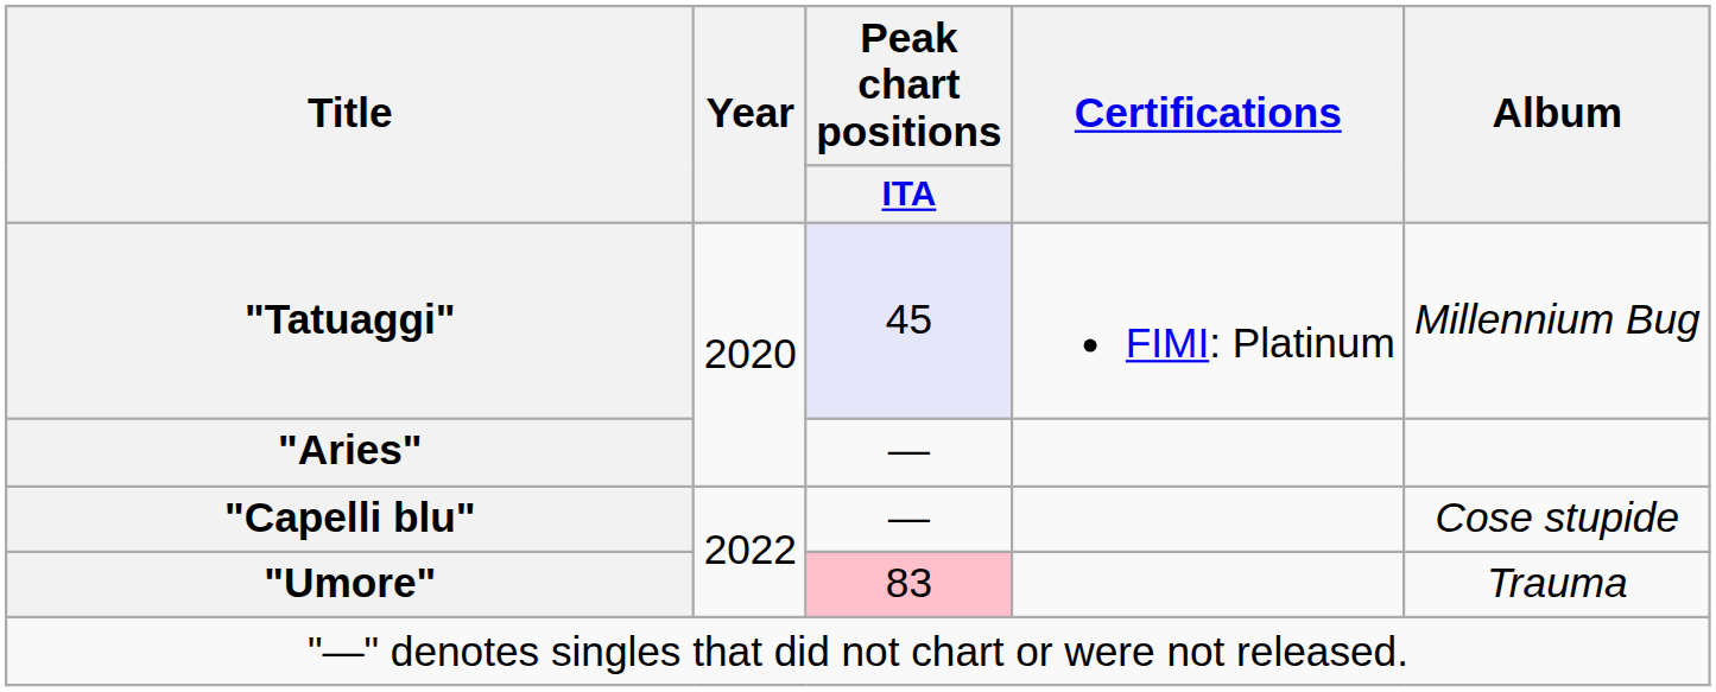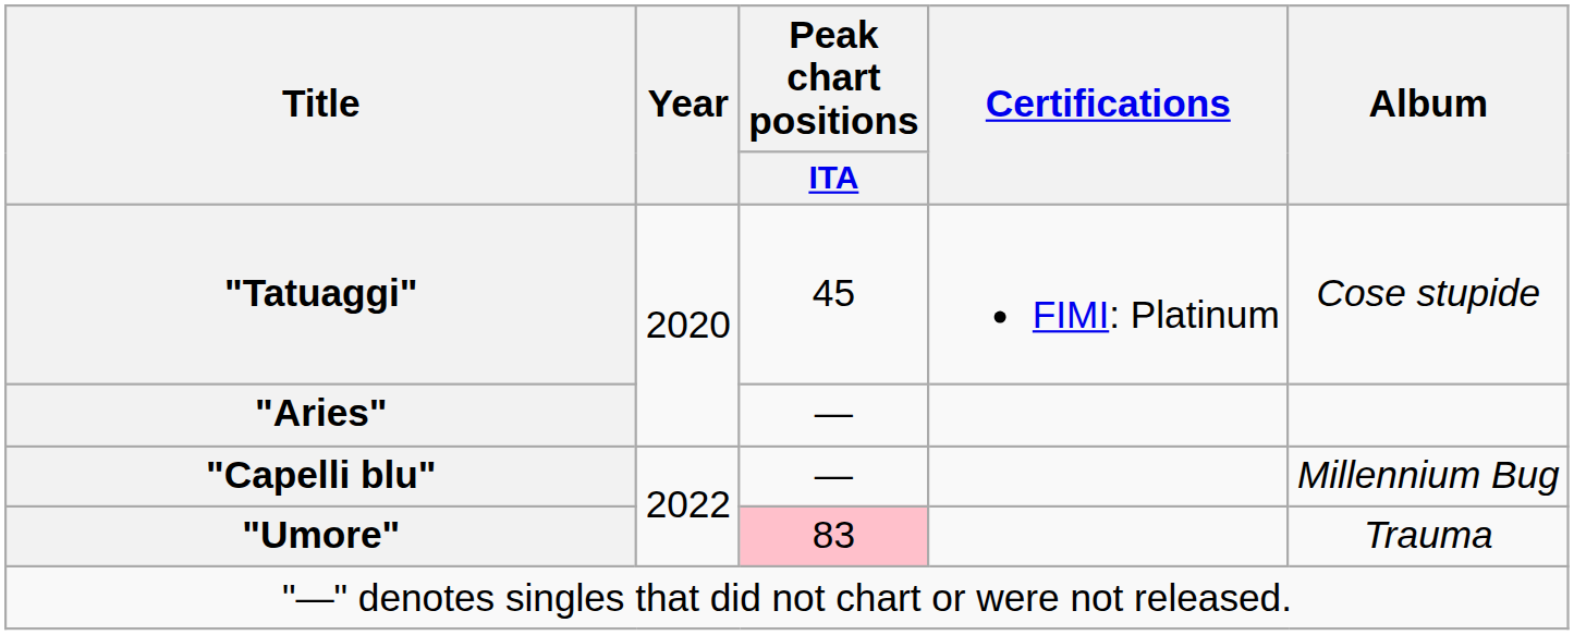 <table class="wikitable plainrowheaders" style="text-align:center;">
 <tr>
 <th scope="col" rowspan="2" style="width:16em;">Title</th>
 <th scope="col" rowspan="2" style="width:1em;">Year</th>
 <th scope="col">Peak chart positions</th>
 <th scope="col" rowspan="2"><a href='#'>Certifications</a></th>
 <th rowspan="2">Album</th>
 </tr>
 <tr>
 <th scope="col" style="width:3em;font-size:85%;"><a href='#'>ITA</a><br></th>
 </tr>
 <tr>
 <th scope="row">"Tatuaggi"<br></th>
 <td rowspan="2">2020</td>
-<td style="background: lavender;">45</td>
+<td>45</td>
 <td><br><ul><li><a href='#'>FIMI</a>: Platinum</li></ul></td>
-<td><em>Millennium Bug</em></td>
+<td><em>Cose stupide</em></td>
 </tr>
 <tr>
 <th scope="row">"Aries"<br></th>
 <td>—</td>
 <td></td>
 <td></td>
 </tr>
 <tr>
 <th scope="row">"Capelli blu"<br></th>
 <td rowspan="2">2022</td>
 <td>—</td>
 <td></td>
-<td><em>Cose stupide</em></td>
+<td><em>Millennium Bug</em></td>
 </tr>
 <tr>
 <th scope="row">"Umore"<br></th>
 <td style="background: pink;">83</td>
 <td></td>
 <td><em>Trauma</em></td>
 </tr>
 <tr>
 <td colspan="5">"—" denotes singles that did not chart or were not released.</td>
 </tr>
 </table>
